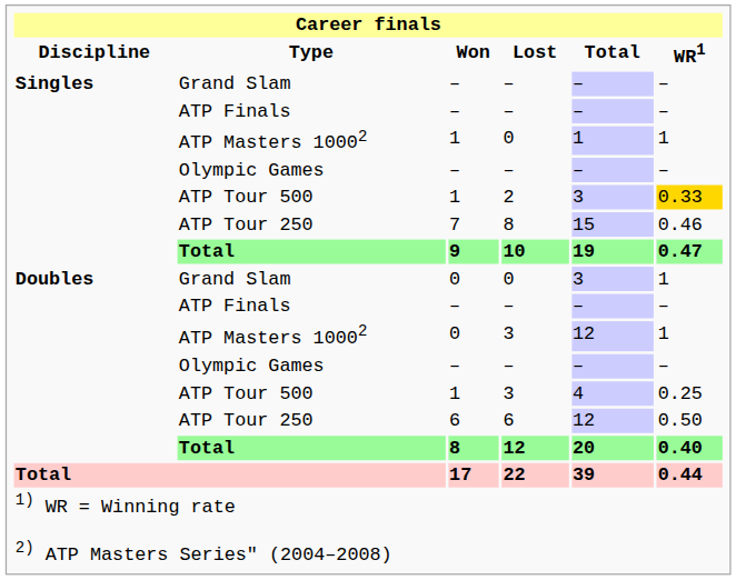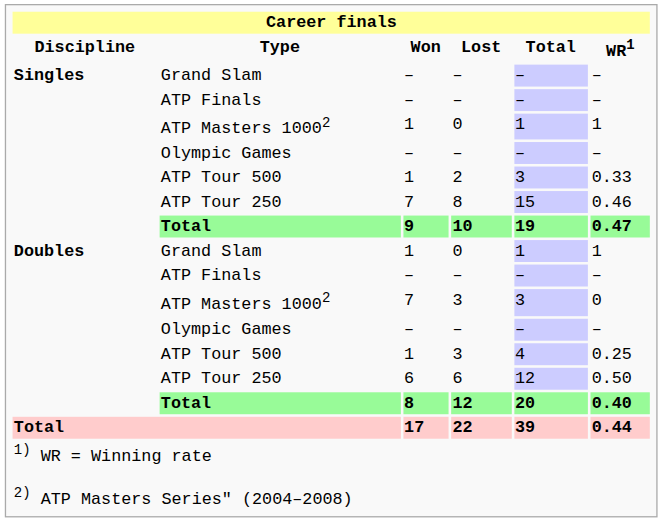 <table class="infobox vcard vevent nowrap" width=40%>
 <tr style=background:#ff9>
 <th colspan=6 style=text-align:center>Career finals</th>
 </tr>
 <tr>
 <th>Discipline</th>
 <th>Type</th>
 <th>Won</th>
 <th>Lost</th>
 <th>Total</th>
 <th>WR<sup>1</sup></th>
 </tr>
 <tr>
 <td rowspan=7><strong>Singles</strong></td>
 <td>Grand Slam</td>
 <td>–</td>
 <td>–</td>
 <td style=background:#ccf>–</td>
 <td>–</td>
 </tr>
 <tr>
 <td>ATP Finals</td>
 <td>–</td>
 <td>–</td>
 <td style=background:#ccf>–</td>
 <td>–</td>
 </tr>
 <tr>
 <td>ATP Masters 1000<sup>2</sup></td>
 <td>1</td>
 <td>0</td>
 <td style=background:#ccf>1</td>
 <td>1</td>
 </tr>
 <tr>
 <td>Olympic Games</td>
 <td>–</td>
 <td>–</td>
 <td style=background:#ccf>–</td>
 <td>–</td>
 </tr>
 <tr>
 <td>ATP Tour 500</td>
 <td>1</td>
 <td>2</td>
 <td style=background:#ccf>3</td>
-<td style="background: gold;">0.33</td>
+<td>0.33</td>
 </tr>
 <tr>
 <td>ATP Tour 250</td>
 <td>7</td>
 <td>8</td>
 <td style=background:#ccf>15</td>
 <td>0.46</td>
 </tr>
 <tr style=background:#98fb98>
 <td><strong>Total</strong></td>
 <td><strong>9</strong></td>
 <td><strong>10</strong></td>
 <td><strong>19</strong></td>
 <td><strong>0.47</strong></td>
 </tr>
 <tr>
 <td rowspan=7><strong>Doubles</strong></td>
 <td>Grand Slam</td>
+<td>1</td>
 <td>0</td>
-<td>0</td>
-<td style=background:#ccf>3</td>
+<td style=background:#ccf>1</td>
 <td>1</td>
 </tr>
 <tr>
 <td>ATP Finals</td>
 <td>–</td>
 <td>–</td>
 <td style=background:#ccf>–</td>
 <td>–</td>
 </tr>
 <tr>
 <td>ATP Masters 1000<sup>2</sup></td>
+<td>7</td>
+<td>3</td>
+<td style=background:#ccf>3</td>
 <td>0</td>
-<td>3</td>
-<td style=background:#ccf>12</td>
-<td>1</td>
 </tr>
 <tr>
 <td>Olympic Games</td>
 <td>–</td>
 <td>–</td>
 <td style=background:#ccf>–</td>
 <td>–</td>
 </tr>
 <tr>
 <td>ATP Tour 500</td>
 <td>1</td>
 <td>3</td>
 <td style=background:#ccf>4</td>
 <td>0.25</td>
 </tr>
 <tr>
 <td>ATP Tour 250</td>
 <td>6</td>
 <td>6</td>
 <td style=background:#ccf>12</td>
 <td>0.50</td>
 </tr>
 <tr style=background:#98fb98>
 <td><strong>Total</strong></td>
 <td><strong>8</strong></td>
 <td><strong>12</strong></td>
 <td><strong>20</strong></td>
 <td><strong>0.40</strong></td>
 </tr>
 <tr style=background:#fcc>
 <td colspan=2><strong>Total</strong></td>
 <td><strong>17</strong></td>
 <td><strong>22</strong></td>
 <td><strong>39</strong></td>
 <td><strong>0.44</strong></td>
 </tr>
 <tr>
 <td colspan=6><sup>1)</sup> WR = Winning rate<br><br><sup>2)</sup> ATP Masters Series" (2004–2008)</td>
 </tr>
 </table>
